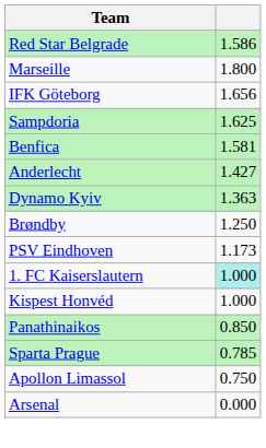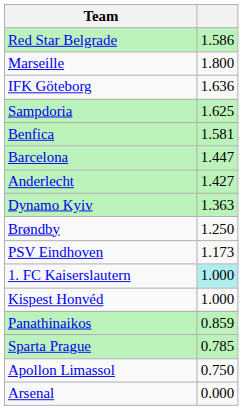 <table class="wikitable">
 <tr>
 <th width=200>Team</th>
 <th></th>
 </tr>
 <tr bgcolor=#BBF3BB>
 <td> <a href='#'>Red Star Belgrade</a></td>
 <td align=right>1.586</td>
 </tr>
 <tr>
 <td> <a href='#'>Marseille</a></td>
 <td align=right>1.800</td>
 </tr>
 <tr>
 <td> <a href='#'>IFK Göteborg</a></td>
-<td align=right>1.656</td>
+<td align=right>1.636</td>
 </tr>
 <tr bgcolor=#BBF3BB>
 <td> <a href='#'>Sampdoria</a></td>
 <td align=right>1.625</td>
 </tr>
 <tr bgcolor=#BBF3BB>
 <td> <a href='#'>Benfica</a></td>
 <td align=right>1.581</td>
+</tr>
+<tr bgcolor=#BBF3BB>
+<td> <a href='#'>Barcelona</a></td>
+<td align=right>1.447</td>
 </tr>
 <tr bgcolor=#BBF3BB>
 <td> <a href='#'>Anderlecht</a></td>
 <td align=right>1.427</td>
 </tr>
 <tr bgcolor=#BBF3BB>
 <td> <a href='#'>Dynamo Kyiv</a></td>
 <td align=right>1.363</td>
 </tr>
 <tr>
 <td> <a href='#'>Brøndby</a></td>
 <td align=right>1.250</td>
 </tr>
 <tr>
 <td> <a href='#'>PSV Eindhoven</a></td>
 <td align=right>1.173</td>
 </tr>
 <tr>
 <td> <a href='#'>1. FC Kaiserslautern</a></td>
 <td align=right style="background: paleturquoise;">1.000</td>
 </tr>
 <tr>
 <td> <a href='#'>Kispest Honvéd</a></td>
 <td align=right>1.000</td>
 </tr>
 <tr bgcolor=#BBF3BB>
 <td> <a href='#'>Panathinaikos</a></td>
-<td align=right>0.850</td>
+<td align=right>0.859</td>
 </tr>
 <tr bgcolor=#BBF3BB>
 <td> <a href='#'>Sparta Prague</a></td>
 <td align=right>0.785</td>
 </tr>
 <tr>
 <td> <a href='#'>Apollon Limassol</a></td>
 <td align=right>0.750</td>
 </tr>
 <tr>
 <td> <a href='#'>Arsenal</a></td>
 <td align=right>0.000</td>
 </tr>
 </table>
